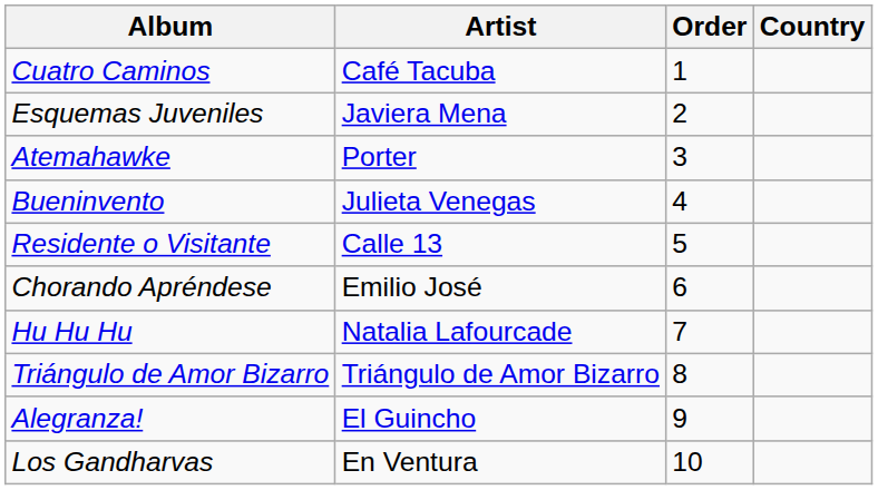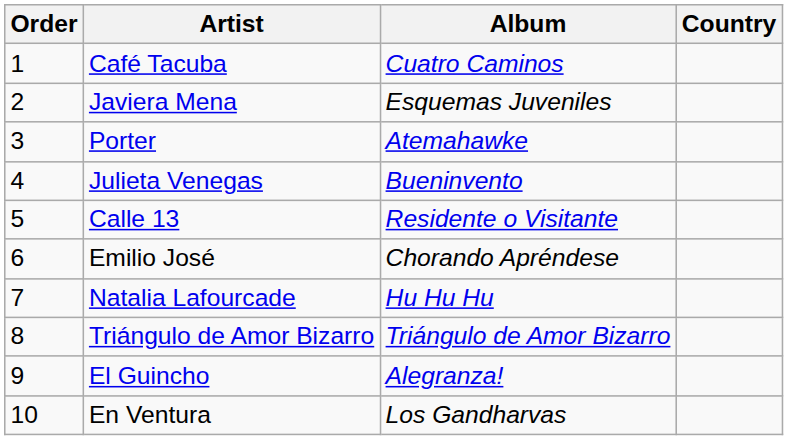 <table class="wikitable sortable">
 <tr>
+<th>Order</th>
+<th>Artist</th>
 <th>Album</th>
-<th>Artist</th>
-<th>Order</th>
 <th>Country</th>
 </tr>
 <tr>
+<td>1</td>
+<td><a href='#'>Café Tacuba</a></td>
 <td><em><a href='#'>Cuatro Caminos</a></em></td>
-<td><a href='#'>Café Tacuba</a></td>
-<td>1</td>
 <td></td>
 </tr>
 <tr>
+<td>2</td>
+<td><a href='#'>Javiera Mena</a></td>
 <td><em>Esquemas Juveniles</em></td>
-<td><a href='#'>Javiera Mena</a></td>
-<td>2</td>
 <td></td>
 </tr>
 <tr>
+<td>3</td>
+<td><a href='#'>Porter</a></td>
 <td><em><a href='#'>Atemahawke</a></em></td>
-<td><a href='#'>Porter</a></td>
-<td>3</td>
 <td></td>
 </tr>
 <tr>
+<td>4</td>
+<td><a href='#'>Julieta Venegas</a></td>
 <td><em><a href='#'>Bueninvento</a></em></td>
-<td><a href='#'>Julieta Venegas</a></td>
-<td>4</td>
 <td></td>
 </tr>
 <tr>
+<td>5</td>
+<td><a href='#'>Calle 13</a></td>
 <td><em><a href='#'>Residente o Visitante</a></em></td>
-<td><a href='#'>Calle 13</a></td>
-<td>5</td>
 <td></td>
 </tr>
 <tr>
+<td>6</td>
+<td>Emilio José</td>
 <td><em>Chorando Apréndese</em></td>
-<td>Emilio José</td>
-<td>6</td>
 <td></td>
 </tr>
 <tr>
+<td>7</td>
+<td><a href='#'>Natalia Lafourcade</a></td>
 <td><em><a href='#'>Hu Hu Hu</a></em></td>
-<td><a href='#'>Natalia Lafourcade</a></td>
-<td>7</td>
 <td></td>
 </tr>
 <tr>
+<td>8</td>
+<td><a href='#'>Triángulo de Amor Bizarro</a></td>
 <td><em><a href='#'>Triángulo de Amor Bizarro</a></em></td>
-<td><a href='#'>Triángulo de Amor Bizarro</a></td>
-<td>8</td>
 <td></td>
 </tr>
 <tr>
+<td>9</td>
+<td><a href='#'>El Guincho</a></td>
 <td><em><a href='#'>Alegranza!</a></em></td>
-<td><a href='#'>El Guincho</a></td>
-<td>9</td>
 <td></td>
 </tr>
 <tr>
+<td>10</td>
+<td>En Ventura</td>
 <td><em>Los Gandharvas</em></td>
-<td>En Ventura</td>
-<td>10</td>
 <td></td>
 </tr>
 </table>
